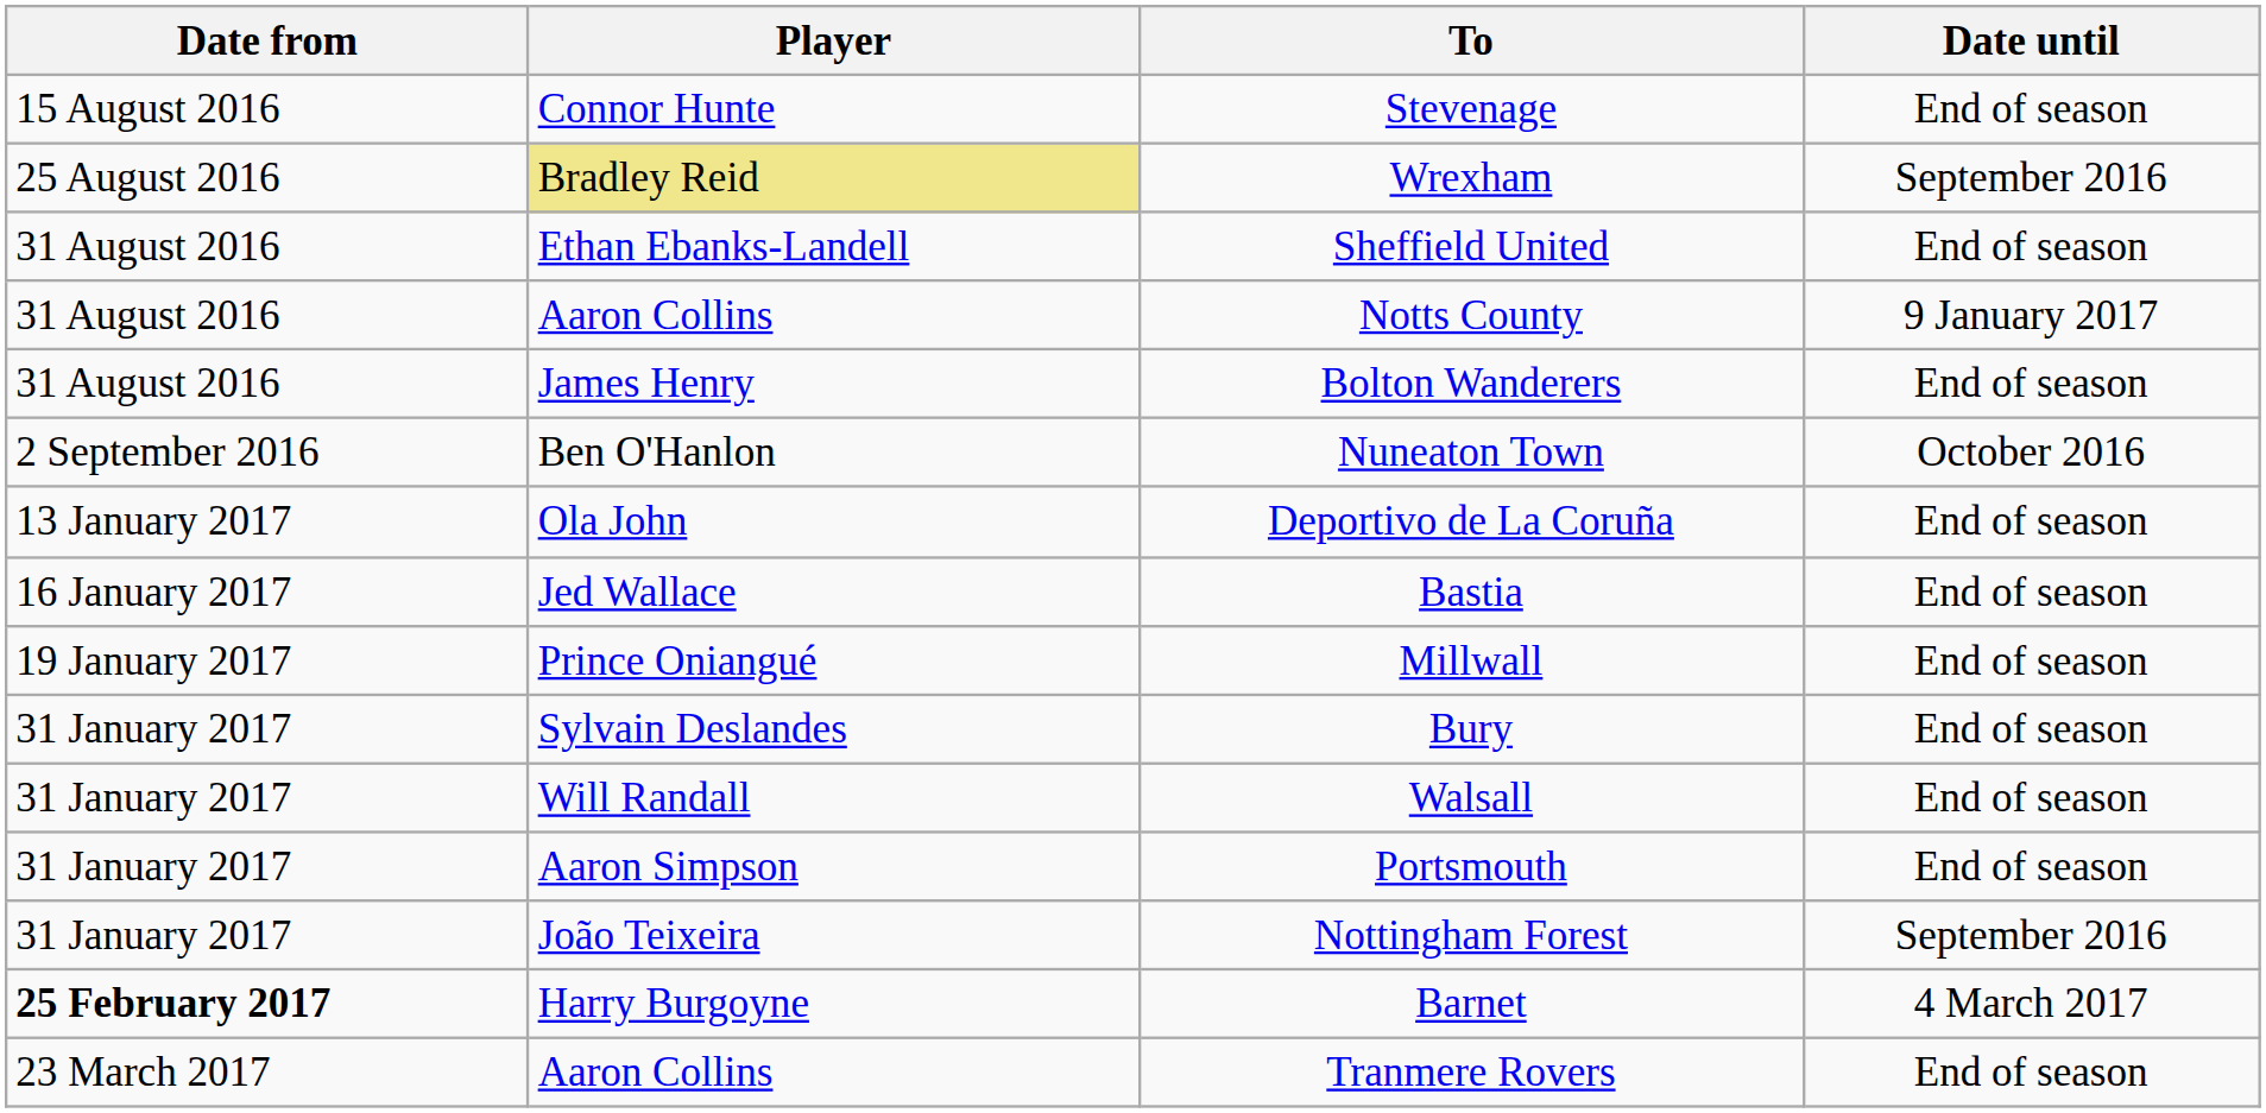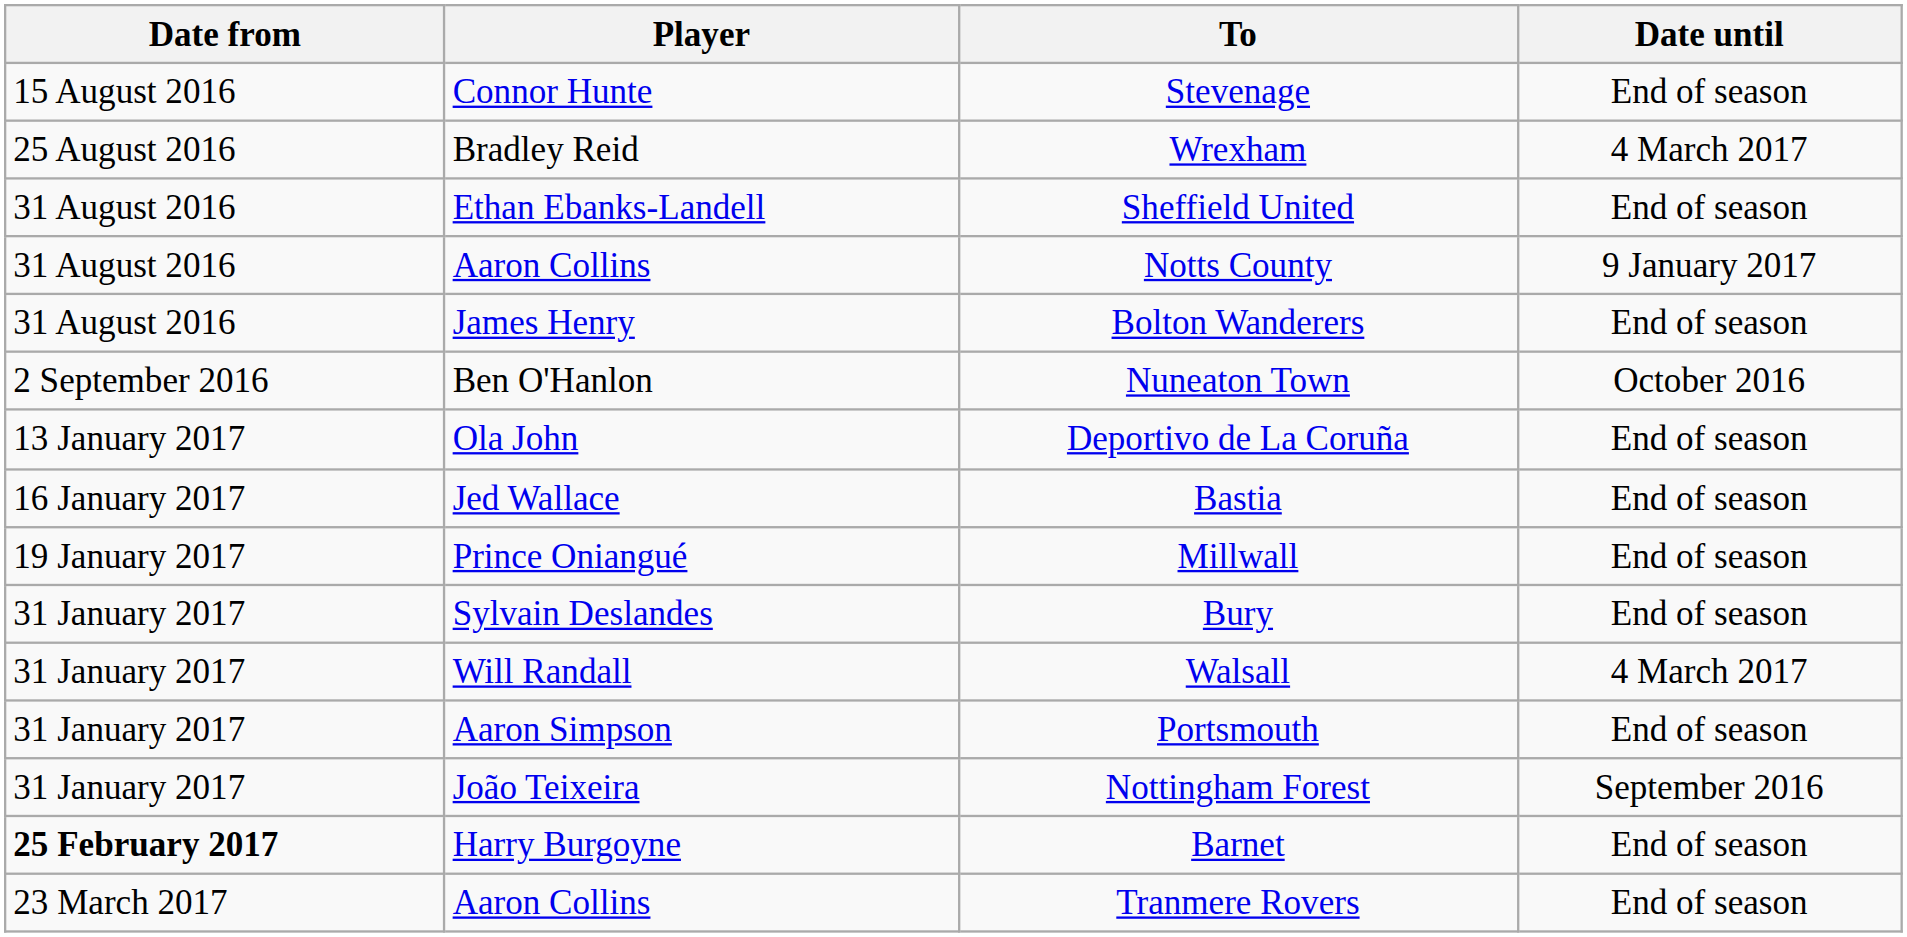 <table class="wikitable" style="text-align:center; font-size:95%;width:65%; text-align:left">
 <tr>
 <th><strong>Date from</strong></th>
 <th><strong>Player</strong></th>
 <th><strong>To</strong></th>
 <th><strong>Date until</strong></th>
 </tr>
 <tr --->
 <td>15 August 2016</td>
 <td> <a href='#'>Connor Hunte</a></td>
 <td style="text-align:center;"> <a href='#'>Stevenage</a></td>
 <td style="text-align:center;">End of season</td>
 </tr>
 <tr --->
 <td>25 August 2016</td>
-<td style="background: khaki;"> Bradley Reid</td>
+<td> Bradley Reid</td>
 <td style="text-align:center;"> <a href='#'>Wrexham</a></td>
-<td style="text-align:center;">September 2016</td>
+<td style="text-align:center;">4 March 2017</td>
 </tr>
 <tr --->
 <td>31 August 2016</td>
 <td> <a href='#'>Ethan Ebanks-Landell</a></td>
 <td style="text-align:center;"> <a href='#'>Sheffield United</a></td>
 <td style="text-align:center;">End of season</td>
 </tr>
 <tr --->
 <td>31 August 2016</td>
 <td> <a href='#'>Aaron Collins</a></td>
 <td style="text-align:center;"> <a href='#'>Notts County</a></td>
 <td style="text-align:center;">9 January 2017</td>
 </tr>
 <tr --->
 <td>31 August 2016</td>
 <td> <a href='#'>James Henry</a></td>
 <td style="text-align:center;"> <a href='#'>Bolton Wanderers</a></td>
 <td style="text-align:center;">End of season</td>
 </tr>
 <tr --->
 <td>2 September 2016</td>
 <td> Ben O'Hanlon</td>
 <td style="text-align:center;"> <a href='#'>Nuneaton Town</a></td>
 <td style="text-align:center;">October 2016</td>
 </tr>
 <tr --->
 <td>13 January 2017</td>
 <td> <a href='#'>Ola John</a></td>
 <td style="text-align:center;"> <a href='#'>Deportivo de La Coruña</a></td>
 <td style="text-align:center;">End of season</td>
 </tr>
 <tr --->
 <td>16 January 2017</td>
 <td> <a href='#'>Jed Wallace</a></td>
 <td style="text-align:center;"> <a href='#'>Bastia</a></td>
 <td style="text-align:center;">End of season</td>
 </tr>
 <tr --->
 <td>19 January 2017</td>
 <td> <a href='#'>Prince Oniangué</a></td>
 <td style="text-align:center;"> <a href='#'>Millwall</a></td>
 <td style="text-align:center;">End of season</td>
 </tr>
 <tr --->
 <td>31 January 2017</td>
 <td> <a href='#'>Sylvain Deslandes</a></td>
 <td style="text-align:center;"> <a href='#'>Bury</a></td>
 <td style="text-align:center;">End of season</td>
 </tr>
 <tr --->
 <td>31 January 2017</td>
 <td> <a href='#'>Will Randall</a></td>
 <td style="text-align:center;"> <a href='#'>Walsall</a></td>
-<td style="text-align:center;">End of season</td>
+<td style="text-align:center;">4 March 2017</td>
 </tr>
 <tr --->
 <td>31 January 2017</td>
 <td> <a href='#'>Aaron Simpson</a></td>
 <td style="text-align:center;"> <a href='#'>Portsmouth</a></td>
 <td style="text-align:center;">End of season</td>
 </tr>
 <tr --->
 <td>31 January 2017</td>
 <td> <a href='#'>João Teixeira</a></td>
 <td style="text-align:center;"> <a href='#'>Nottingham Forest</a></td>
 <td style="text-align:center;">September 2016</td>
 </tr>
 <tr --->
 <td><strong>25 February 2017</strong></td>
 <td> <a href='#'>Harry Burgoyne</a></td>
 <td style="text-align:center;"> <a href='#'>Barnet</a></td>
-<td style="text-align:center;">4 March 2017</td>
+<td style="text-align:center;">End of season</td>
 </tr>
 <tr --->
 <td>23 March 2017</td>
 <td> <a href='#'>Aaron Collins</a></td>
 <td style="text-align:center;"> <a href='#'>Tranmere Rovers</a></td>
 <td style="text-align:center;">End of season</td>
 </tr>
 </table>
